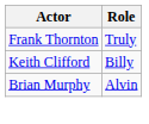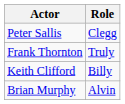 <table class="wikitable">
 <tr>
 <th>Actor</th>
 <th>Role</th>
+</tr>
+<tr>
+<td><a href='#'>Peter Sallis</a></td>
+<td><a href='#'>Clegg</a></td>
 </tr>
 <tr>
 <td><a href='#'>Frank Thornton</a></td>
 <td><a href='#'>Truly</a></td>
 </tr>
 <tr>
 <td><a href='#'>Keith Clifford</a></td>
 <td><a href='#'>Billy</a></td>
 </tr>
 <tr>
 <td><a href='#'>Brian Murphy</a></td>
 <td><a href='#'>Alvin</a></td>
 </tr>
 </table>
